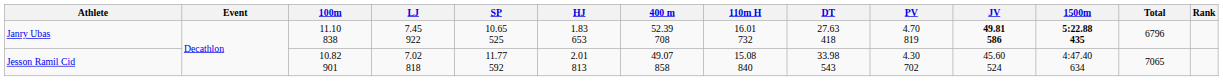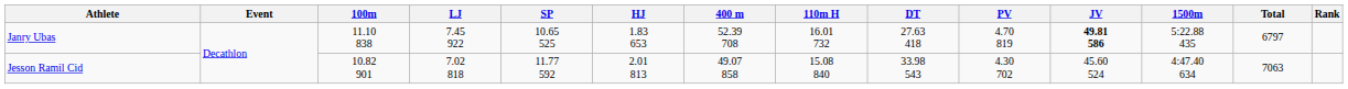 <table class="wikitable" width="90%" style="text-align:center; font-size:90%">
 <tr>
 <th width="15%">Athlete</th>
 <th width="9%">Event</th>
 <th width="7%"><a href='#'>100m</a></th>
 <th width="7%"><a href='#'>LJ</a></th>
 <th width="7%"><a href='#'>SP</a></th>
 <th width="7%"><a href='#'>HJ</a></th>
 <th width="7%"><a href='#'>400 m</a></th>
 <th width="7%"><a href='#'>110m H</a></th>
 <th width="7%"><a href='#'>DT</a></th>
 <th width="7%"><a href='#'>PV</a></th>
 <th width="7%"><a href='#'>JV</a></th>
 <th width="7%"><a href='#'>1500m</a></th>
 <th width="6%">Total</th>
 <th width="5%">Rank</th>
 </tr>
 <tr>
 <td style="text-align:left;"><a href='#'>Janry Ubas</a></td>
 <td rowspan="2" align="left"><a href='#'>Decathlon</a></td>
 <td>11.10 <br> 838</td>
 <td>7.45 <br> 922</td>
 <td>10.65<br> 525</td>
 <td>1.83 <br> 653</td>
 <td>52.39<br>708</td>
 <td>16.01<br>732</td>
 <td>27.63<br>418</td>
 <td>4.70<br>819</td>
 <td><strong>49.81<br>586</strong></td>
-<td><strong>5:22.88<br>435</strong></td>
-<td>6796</td>
+<td>5:22.88<br>435</td>
+<td>6797</td>
 <td></td>
 </tr>
 <tr>
 <td style="text-align:left;"><a href='#'>Jesson Ramil Cid</a></td>
 <td>10.82 <br> 901</td>
 <td>7.02 <br> 818</td>
 <td>11.77 <br> 592</td>
 <td>2.01 <br> 813</td>
 <td>49.07<br>858</td>
 <td>15.08<br>840</td>
 <td>33.98<br>543</td>
 <td>4.30<br>702</td>
 <td>45.60<br>524</td>
 <td>4:47.40<br>634</td>
-<td>7065</td>
+<td>7063</td>
 <td></td>
 </tr>
 </table>
